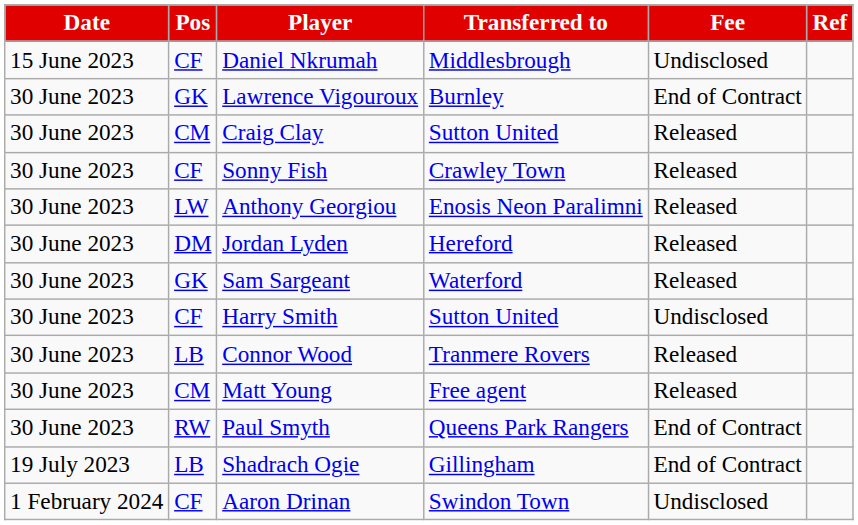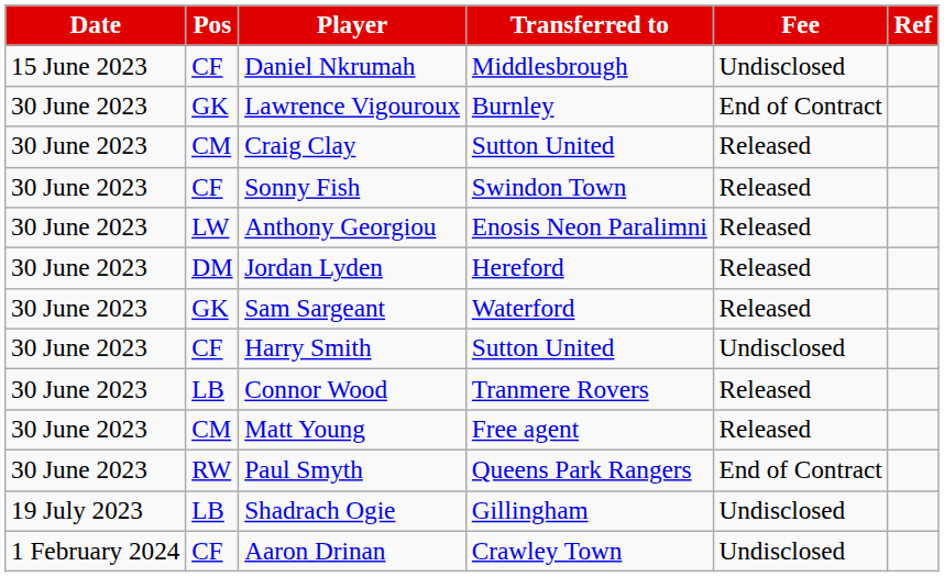 <table class="wikitable plainrowheaders sortable">
 <tr>
 <th style="background:#E00000;color:white">Date</th>
 <th style="background:#E00000;color:white">Pos</th>
 <th style="background:#E00000;color:white">Player</th>
 <th style="background:#E00000;color:white">Transferred to</th>
 <th style="background:#E00000;color:white">Fee</th>
 <th style="background:#E00000;color:white">Ref</th>
 </tr>
 <tr>
 <td>15 June 2023</td>
 <td><a href='#'>CF</a></td>
 <td> <a href='#'>Daniel Nkrumah</a></td>
 <td> <a href='#'>Middlesbrough</a></td>
 <td>Undisclosed</td>
 <td></td>
 </tr>
 <tr>
 <td>30 June 2023</td>
 <td><a href='#'>GK</a></td>
 <td> <a href='#'>Lawrence Vigouroux</a></td>
 <td> <a href='#'>Burnley</a></td>
 <td>End of Contract</td>
 <td></td>
 </tr>
 <tr>
 <td>30 June 2023</td>
 <td><a href='#'>CM</a></td>
 <td> <a href='#'>Craig Clay</a></td>
 <td> <a href='#'>Sutton United</a></td>
 <td>Released</td>
 <td></td>
 </tr>
 <tr>
 <td>30 June 2023</td>
 <td><a href='#'>CF</a></td>
 <td> <a href='#'>Sonny Fish</a></td>
-<td> <a href='#'>Crawley Town</a></td>
+<td> <a href='#'>Swindon Town</a></td>
 <td>Released</td>
 <td></td>
 </tr>
 <tr>
 <td>30 June 2023</td>
 <td><a href='#'>LW</a></td>
 <td> <a href='#'>Anthony Georgiou</a></td>
 <td> <a href='#'>Enosis Neon Paralimni</a></td>
 <td>Released</td>
 <td></td>
 </tr>
 <tr>
 <td>30 June 2023</td>
 <td><a href='#'>DM</a></td>
 <td> <a href='#'>Jordan Lyden</a></td>
 <td> <a href='#'>Hereford</a></td>
 <td>Released</td>
 <td></td>
 </tr>
 <tr>
 <td>30 June 2023</td>
 <td><a href='#'>GK</a></td>
 <td> <a href='#'>Sam Sargeant</a></td>
 <td> <a href='#'>Waterford</a></td>
 <td>Released</td>
 <td></td>
 </tr>
 <tr>
 <td>30 June 2023</td>
 <td><a href='#'>CF</a></td>
 <td> <a href='#'>Harry Smith</a></td>
 <td> <a href='#'>Sutton United</a></td>
 <td>Undisclosed</td>
 <td></td>
 </tr>
 <tr>
 <td>30 June 2023</td>
 <td><a href='#'>LB</a></td>
 <td> <a href='#'>Connor Wood</a></td>
 <td> <a href='#'>Tranmere Rovers</a></td>
 <td>Released</td>
 <td></td>
 </tr>
 <tr>
 <td>30 June 2023</td>
 <td><a href='#'>CM</a></td>
 <td> <a href='#'>Matt Young</a></td>
 <td> <a href='#'>Free agent</a></td>
 <td>Released</td>
 <td></td>
 </tr>
 <tr>
 <td>30 June 2023</td>
 <td><a href='#'>RW</a></td>
 <td> <a href='#'>Paul Smyth</a></td>
 <td> <a href='#'>Queens Park Rangers</a></td>
 <td>End of Contract</td>
 <td></td>
 </tr>
 <tr>
 <td>19 July 2023</td>
 <td><a href='#'>LB</a></td>
 <td> <a href='#'>Shadrach Ogie</a></td>
 <td> <a href='#'>Gillingham</a></td>
-<td>End of Contract</td>
+<td>Undisclosed</td>
 <td></td>
 </tr>
 <tr>
 <td>1 February 2024</td>
 <td><a href='#'>CF</a></td>
 <td> <a href='#'>Aaron Drinan</a></td>
-<td> <a href='#'>Swindon Town</a></td>
+<td> <a href='#'>Crawley Town</a></td>
 <td>Undisclosed</td>
 <td></td>
 </tr>
 </table>
